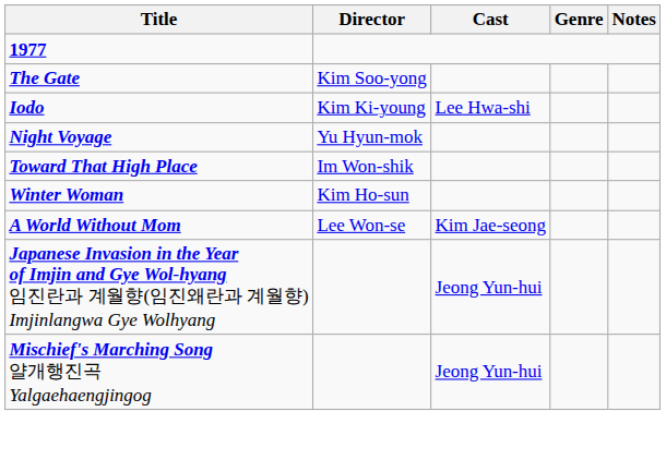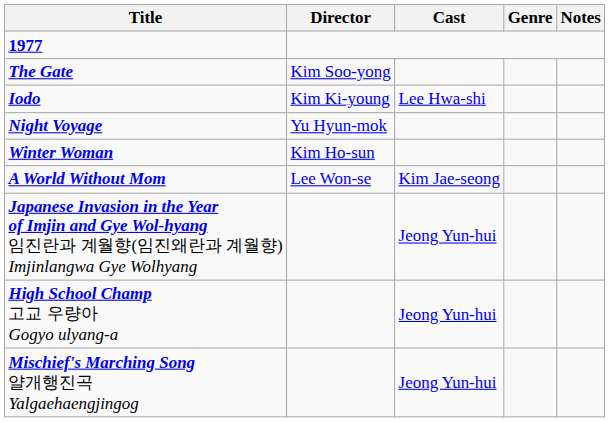 <table class="wikitable">
 <tr>
 <th>Title</th>
 <th>Director</th>
 <th>Cast</th>
 <th>Genre</th>
 <th>Notes</th>
 </tr>
 <tr>
 <td><strong><a href='#'>1977</a></strong></td>
 </tr>
 <tr>
 <td><strong><em><a href='#'>The Gate</a></em></strong></td>
 <td><a href='#'>Kim Soo-yong</a></td>
 <td></td>
 <td></td>
 <td></td>
 </tr>
 <tr>
 <td><strong><em><a href='#'>Iodo</a></em></strong></td>
 <td><a href='#'>Kim Ki-young</a></td>
 <td><a href='#'>Lee Hwa-shi</a></td>
 <td></td>
 <td></td>
 </tr>
 <tr>
 <td><strong><em><a href='#'>Night Voyage</a></em></strong></td>
 <td><a href='#'>Yu Hyun-mok</a></td>
 <td></td>
 <td></td>
 <td></td>
 </tr>
 <tr>
-<td><strong><em><a href='#'>Toward That High Place</a></em></strong></td>
-<td><a href='#'>Im Won-shik</a></td>
-<td></td>
-<td></td>
-<td></td>
-</tr>
-<tr>
 <td><strong><em><a href='#'>Winter Woman</a></em></strong></td>
 <td><a href='#'>Kim Ho-sun</a></td>
 <td></td>
 <td></td>
 <td></td>
 </tr>
 <tr>
 <td><strong><em><a href='#'>A World Without Mom</a></em></strong></td>
 <td><a href='#'>Lee Won-se</a></td>
 <td><a href='#'>Kim Jae-seong</a></td>
 <td></td>
 <td></td>
 </tr>
 <tr>
 <td><strong><em><a href='#'>Japanese Invasion in the Year<br> of Imjin and Gye Wol-hyang</a></em></strong><br>임진란과 계월향(임진왜란과 계월향)<br><em>Imjinlangwa Gye Wolhyang</em></td>
 <td></td>
 <td><a href='#'>Jeong Yun-hui</a></td>
 <td></td>
 <td></td>
 </tr>
 <tr>
+<td><strong><em><a href='#'>High School Champ</a></em></strong><br>고교 우량아<br><em>Gogyo ulyang-a</em></td>
+<td></td>
+<td><a href='#'>Jeong Yun-hui</a></td>
+<td></td>
+<td></td>
+</tr>
+<tr>
 <td><strong><em><a href='#'>Mischief's Marching Song</a></em></strong><br>얄개행진곡<br><em>Yalgaehaengjingog</em></td>
 <td></td>
 <td><a href='#'>Jeong Yun-hui</a></td>
 <td></td>
 <td></td>
 </tr>
 </table>
